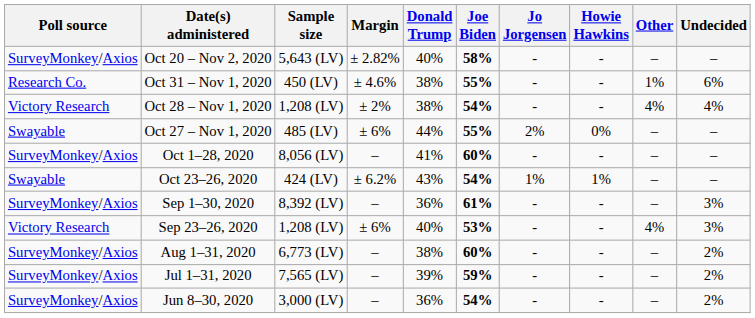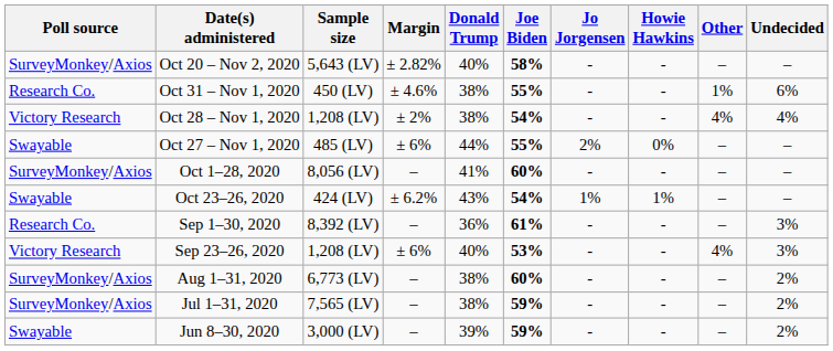 <table class="wikitable sortable" style="text-align:center;font-size:90%;line-height:17px">
 <tr>
 <th>Poll source</th>
 <th>Date(s)<br>administered</th>
 <th>Sample<br>size</th>
 <th>Margin<br></th>
 <th class="unsortable"><a href='#'>Donald<br>Trump</a><br></th>
 <th class="unsortable"><a href='#'>Joe<br>Biden</a><br></th>
 <th class="unsortable"><a href='#'>Jo<br>Jorgensen</a><br></th>
 <th class="unsortable"><a href='#'>Howie<br>Hawkins</a><br></th>
 <th class="unsortable"><a href='#'>Other</a></th>
 <th class="unsortable">Undecided</th>
 </tr>
 <tr>
 <td style="text-align:left;"><a href='#'>SurveyMonkey</a>/<a href='#'>Axios</a></td>
 <td>Oct 20 – Nov 2, 2020</td>
 <td>5,643 (LV)</td>
 <td>± 2.82%</td>
 <td>40%</td>
 <td><strong>58%</strong></td>
 <td>-</td>
 <td>-</td>
 <td>–</td>
 <td>–</td>
 </tr>
 <tr>
 <td style="text-align:left;"><a href='#'>Research Co.</a></td>
 <td>Oct 31 – Nov 1, 2020</td>
 <td>450 (LV)</td>
 <td>± 4.6%</td>
 <td>38%</td>
 <td><strong>55%</strong></td>
 <td>-</td>
 <td>-</td>
 <td>1%</td>
 <td>6%</td>
 </tr>
 <tr>
 <td style="text-align:left;"><a href='#'>Victory Research</a></td>
 <td>Oct 28 – Nov 1, 2020</td>
 <td>1,208 (LV)</td>
 <td>± 2%</td>
 <td>38%</td>
 <td><strong>54%</strong></td>
 <td>-</td>
 <td>-</td>
 <td>4%</td>
 <td>4%</td>
 </tr>
 <tr>
 <td style="text-align:left;"><a href='#'>Swayable</a></td>
 <td>Oct 27 – Nov 1, 2020</td>
 <td>485 (LV)</td>
 <td>± 6%</td>
 <td>44%</td>
 <td><strong>55%</strong></td>
 <td>2%</td>
 <td>0%</td>
 <td>–</td>
 <td>–</td>
 </tr>
 <tr>
 <td style="text-align:left;"><a href='#'>SurveyMonkey</a>/<a href='#'>Axios</a></td>
 <td>Oct 1–28, 2020</td>
 <td>8,056 (LV)</td>
 <td>–</td>
 <td>41%</td>
 <td><strong>60%</strong></td>
 <td>-</td>
 <td>-</td>
 <td>–</td>
 <td>–</td>
 </tr>
 <tr>
 <td style="text-align:left;"><a href='#'>Swayable</a></td>
 <td>Oct 23–26, 2020</td>
 <td>424 (LV)</td>
 <td>± 6.2%</td>
 <td>43%</td>
 <td><strong>54%</strong></td>
 <td>1%</td>
 <td>1%</td>
 <td>–</td>
 <td>–</td>
 </tr>
 <tr>
-<td style="text-align:left;"><a href='#'>SurveyMonkey</a>/<a href='#'>Axios</a></td>
+<td style="text-align:left;"><a href='#'>Research Co.</a></td>
 <td>Sep 1–30, 2020</td>
 <td>8,392 (LV)</td>
 <td>–</td>
 <td>36%</td>
 <td><strong>61%</strong></td>
 <td>-</td>
 <td>-</td>
 <td>–</td>
 <td>3%</td>
 </tr>
 <tr>
 <td style="text-align:left;"><a href='#'>Victory Research</a></td>
 <td>Sep 23–26, 2020</td>
 <td>1,208 (LV)</td>
 <td>± 6%</td>
 <td>40%</td>
 <td><strong>53%</strong></td>
 <td>-</td>
 <td>-</td>
 <td>4%</td>
 <td>3%</td>
 </tr>
 <tr>
 <td style="text-align:left;"><a href='#'>SurveyMonkey</a>/<a href='#'>Axios</a></td>
 <td>Aug 1–31, 2020</td>
 <td>6,773 (LV)</td>
 <td>–</td>
 <td>38%</td>
 <td><strong>60%</strong></td>
 <td>-</td>
 <td>-</td>
 <td>–</td>
 <td>2%</td>
 </tr>
 <tr>
 <td style="text-align:left;"><a href='#'>SurveyMonkey</a>/<a href='#'>Axios</a></td>
 <td>Jul 1–31, 2020</td>
 <td>7,565 (LV)</td>
 <td>–</td>
+<td>38%</td>
+<td><strong>59%</strong></td>
+<td>-</td>
+<td>-</td>
+<td>–</td>
+<td>2%</td>
+</tr>
+<tr>
+<td style="text-align:left;"><a href='#'>Swayable</a></td>
+<td>Jun 8–30, 2020</td>
+<td>3,000 (LV)</td>
+<td>–</td>
 <td>39%</td>
 <td><strong>59%</strong></td>
 <td>-</td>
 <td>-</td>
 <td>–</td>
 <td>2%</td>
 </tr>
-<tr>
-<td style="text-align:left;"><a href='#'>SurveyMonkey</a>/<a href='#'>Axios</a></td>
-<td>Jun 8–30, 2020</td>
-<td>3,000 (LV)</td>
-<td>–</td>
-<td>36%</td>
-<td><strong>54%</strong></td>
-<td>-</td>
-<td>-</td>
-<td>–</td>
-<td>2%</td>
-</tr>
 </table>
